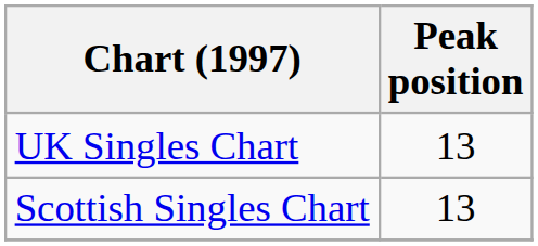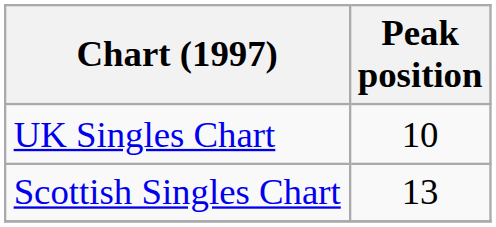 <table class="wikitable sortable">
 <tr>
 <th>Chart (1997)</th>
 <th>Peak<br>position</th>
 </tr>
 <tr>
 <td align="left"><a href='#'>UK Singles Chart</a></td>
-<td align="center">13</td>
+<td align="center">10</td>
 </tr>
 <tr>
 <td align="left"><a href='#'>Scottish Singles Chart</a></td>
 <td align="center">13</td>
 </tr>
 <tr>
 </tr>
 </table>
